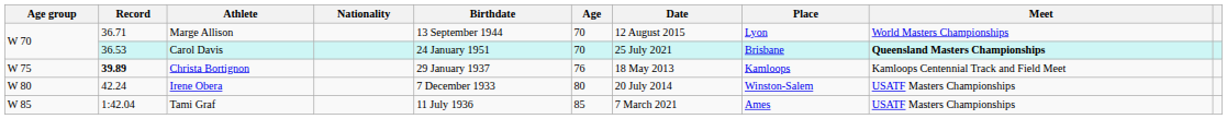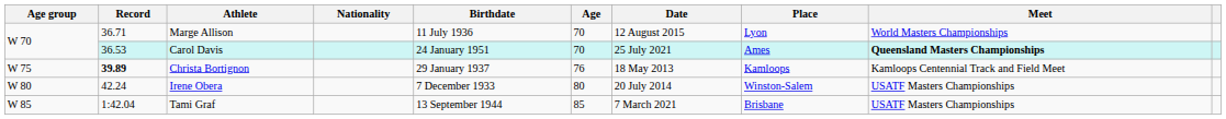 <table class="wikitable" style="font-size:90%; width: 100%;">
 <tr>
 <th>Age group</th>
 <th>Record</th>
 <th>Athlete</th>
 <th>Nationality</th>
 <th>Birthdate</th>
 <th>Age</th>
 <th>Date</th>
 <th>Place</th>
 <th>Meet</th>
 <th></th>
 </tr>
 <tr>
 <td rowspan=2>W 70</td>
 <td>36.71 </td>
 <td>Marge Allison</td>
 <td></td>
-<td>13 September 1944</td>
+<td>11 July 1936</td>
 <td>70</td>
 <td>12 August 2015</td>
 <td><a href='#'>Lyon</a> </td>
 <td><a href='#'>World Masters Championships</a></td>
 <td></td>
 </tr>
 <tr style="background:#cef6f5;">
 <td>36.53 </td>
 <td>Carol Davis</td>
 <td></td>
 <td>24 January 1951</td>
 <td>70</td>
 <td>25 July 2021</td>
-<td><a href='#'>Brisbane</a> </td>
+<td><a href='#'>Ames</a> </td>
 <td><strong>Queensland Masters Championships</strong></td>
 <td></td>
 </tr>
 <tr>
 <td>W 75</td>
 <td><strong>39.89 </strong></td>
 <td><a href='#'>Christa Bortignon</a></td>
 <td></td>
 <td>29 January 1937</td>
 <td>76</td>
 <td>18 May 2013</td>
 <td><a href='#'>Kamloops</a> </td>
 <td>Kamloops Centennial Track and Field Meet</td>
 <td></td>
 </tr>
 <tr>
 <td>W 80</td>
 <td>42.24 </td>
 <td><a href='#'>Irene Obera</a></td>
 <td></td>
 <td>7 December 1933</td>
 <td>80</td>
 <td>20 July 2014</td>
 <td><a href='#'>Winston-Salem</a> </td>
 <td><a href='#'>USATF</a> Masters Championships</td>
 <td></td>
 </tr>
 <tr>
 <td>W 85</td>
 <td>1:42.04 </td>
 <td>Tami Graf</td>
 <td></td>
-<td>11 July 1936</td>
+<td>13 September 1944</td>
 <td>85</td>
 <td>7 March 2021</td>
-<td><a href='#'>Ames</a> </td>
+<td><a href='#'>Brisbane</a> </td>
 <td><a href='#'>USATF</a> Masters Championships</td>
 <td></td>
 </tr>
 </table>
